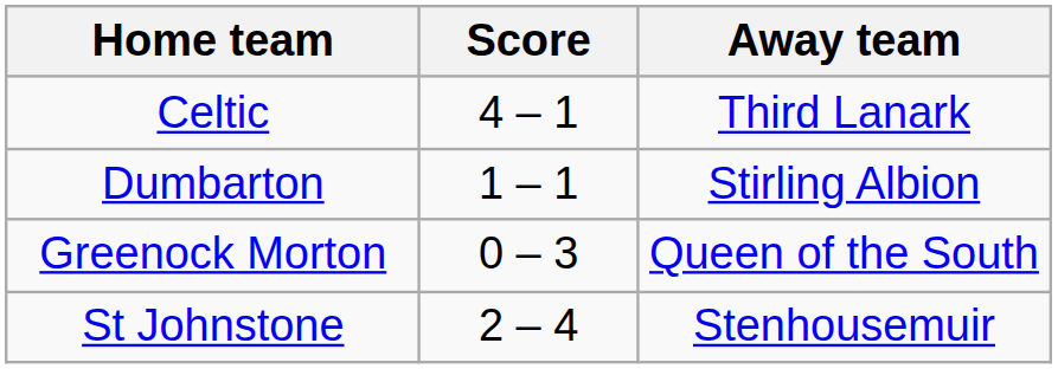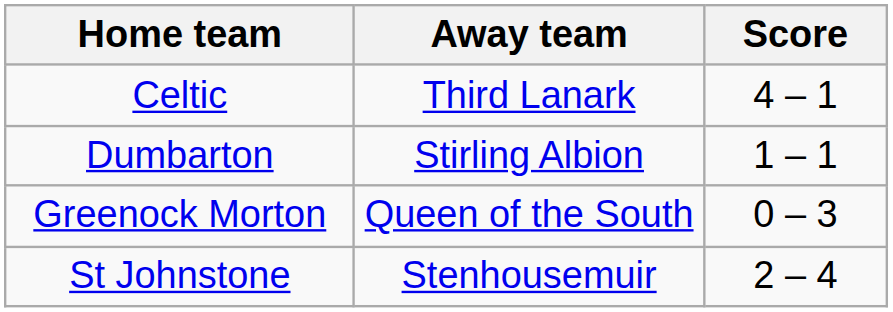 <table class="wikitable" style="text-align: center">
 <tr>
 <th width=140>Home team</th>
+<th width=140>Away team</th>
 <th width=70>Score</th>
-<th width=140>Away team</th>
 </tr>
 <tr>
 <td><a href='#'>Celtic</a></td>
+<td><a href='#'>Third Lanark</a></td>
 <td>4 – 1</td>
-<td><a href='#'>Third Lanark</a></td>
 </tr>
 <tr>
 <td><a href='#'>Dumbarton</a></td>
+<td><a href='#'>Stirling Albion</a></td>
 <td>1 – 1</td>
-<td><a href='#'>Stirling Albion</a></td>
 </tr>
 <tr>
 <td><a href='#'>Greenock Morton</a></td>
+<td><a href='#'>Queen of the South</a></td>
 <td>0 – 3</td>
-<td><a href='#'>Queen of the South</a></td>
 </tr>
 <tr>
 <td><a href='#'>St Johnstone</a></td>
+<td><a href='#'>Stenhousemuir</a></td>
 <td>2 – 4</td>
-<td><a href='#'>Stenhousemuir</a></td>
 </tr>
 </table>
